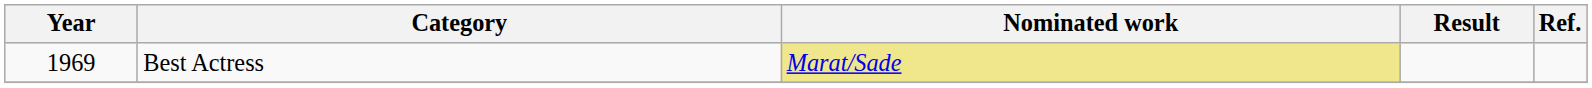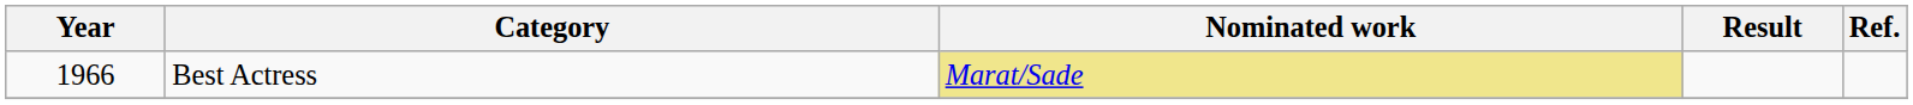 <table class="wikitable">
 <tr>
 <th scope="col" style="width:5em;">Year</th>
 <th scope="col" style="width:26em;">Category</th>
 <th scope="col" style="width:25em;">Nominated work</th>
 <th scope="col" style="width:5em;">Result</th>
 <th>Ref.</th>
 </tr>
 <tr>
-<td style="text-align:center;">1969</td>
+<td style="text-align:center;">1966</td>
 <td>Best Actress</td>
 <td style="background: khaki;"><em><a href='#'>Marat/Sade</a></em></td>
 <td></td>
 <td></td>
 </tr>
 <tr>
 </tr>
 </table>
